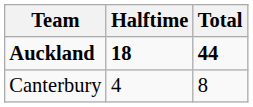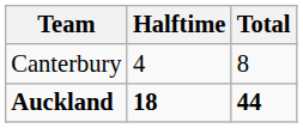 <table class="wikitable">
 <tr>
 <th>Team</th>
 <th>Halftime</th>
 <th>Total</th>
 </tr>
 <tr>
+<td>Canterbury</td>
+<td>4</td>
+<td>8</td>
+</tr>
+<tr>
 <td><strong>Auckland</strong></td>
 <td><strong>18</strong></td>
 <td><strong>44</strong></td>
 </tr>
-<tr>
-<td>Canterbury</td>
-<td>4</td>
-<td>8</td>
-</tr>
 </table>
